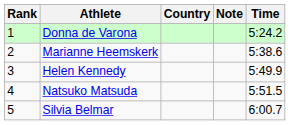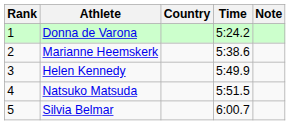 <table class="wikitable sortable">
 <tr>
 <th>Rank</th>
 <th>Athlete</th>
 <th>Country</th>
+<th>Time</th>
 <th>Note</th>
-<th>Time</th>
 </tr>
 <tr bgcolor=#CCFFCC>
 <td>1</td>
 <td><a href='#'>Donna de Varona</a></td>
 <td></td>
+<td>5:24.2</td>
 <td></td>
-<td>5:24.2</td>
 </tr>
 <tr>
 <td>2</td>
 <td><a href='#'>Marianne Heemskerk</a></td>
 <td></td>
+<td>5:38.6</td>
 <td></td>
-<td>5:38.6</td>
 </tr>
 <tr>
 <td>3</td>
 <td><a href='#'>Helen Kennedy</a></td>
 <td></td>
+<td>5:49.9</td>
 <td></td>
-<td>5:49.9</td>
 </tr>
 <tr>
 <td>4</td>
 <td><a href='#'>Natsuko Matsuda</a></td>
 <td></td>
+<td>5:51.5</td>
 <td></td>
-<td>5:51.5</td>
 </tr>
 <tr>
 <td>5</td>
 <td><a href='#'>Silvia Belmar</a></td>
 <td></td>
+<td>6:00.7</td>
 <td></td>
-<td>6:00.7</td>
 </tr>
 </table>
